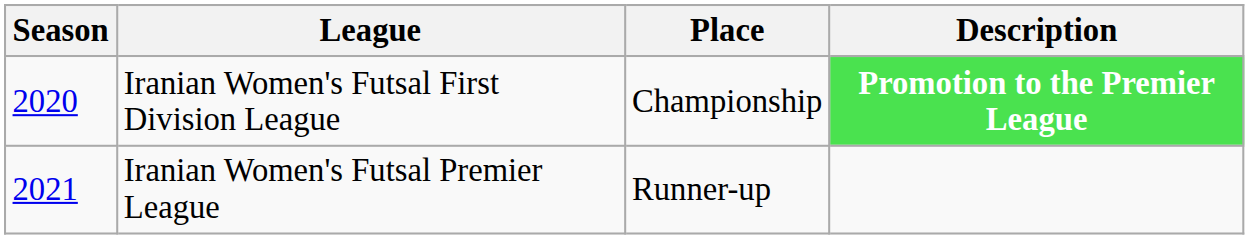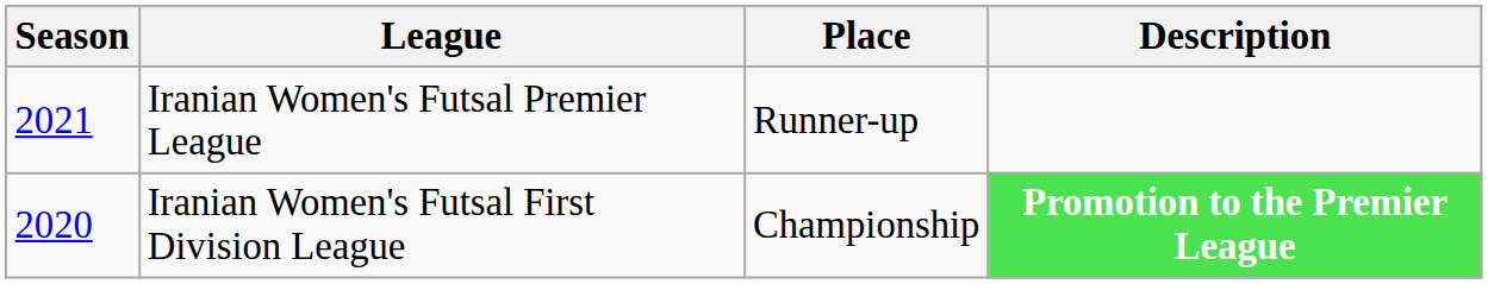 <table class="wikitable">
 <tr>
 <th>Season</th>
 <th>League</th>
 <th>Place</th>
 <th>Description</th>
 </tr>
 <tr>
+<td><a href='#'>2021</a></td>
+<td>Iranian Women's Futsal Premier League</td>
+<td>Runner-up</td>
+<td></td>
+</tr>
+<tr>
 <td><a href='#'>2020</a></td>
 <td>Iranian Women's Futsal First Division League</td>
 <td>Championship</td>
 <th style="background:#4ae24f; color:white; text-align:center;">Promotion to the Premier League</th>
 </tr>
-<tr>
-<td><a href='#'>2021</a></td>
-<td>Iranian Women's Futsal Premier League</td>
-<td>Runner-up</td>
-<td></td>
-</tr>
 </table>
